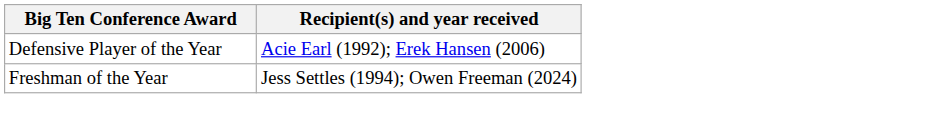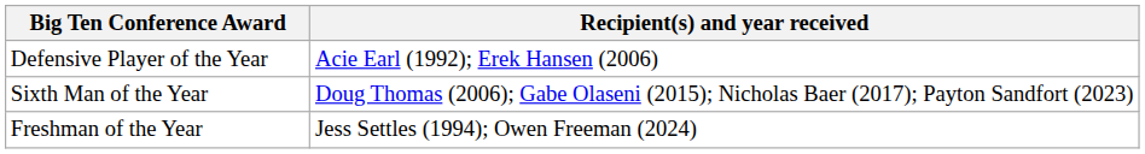 <table class="wikitable">
 <tr>
 <th width="210">Big Ten Conference Award</th>
 <th width=>Recipient(s) and year received</th>
 </tr>
 <tr style="text-align:left; background: #ffffff;">
 <td>Defensive Player of the Year</td>
 <td><a href='#'>Acie Earl</a> (1992); <a href='#'>Erek Hansen</a> (2006)</td>
 </tr>
 <tr style="text-align:left; background: #ffffff;">
+<td>Sixth Man of the Year</td>
+<td><a href='#'>Doug Thomas</a> (2006); <a href='#'>Gabe Olaseni</a> (2015); Nicholas Baer (2017); Payton Sandfort (2023)</td>
+</tr>
+<tr style="text-align:left; background: #ffffff;">
 <td>Freshman of the Year</td>
 <td>Jess Settles (1994); Owen Freeman (2024)</td>
 </tr>
 </table>
